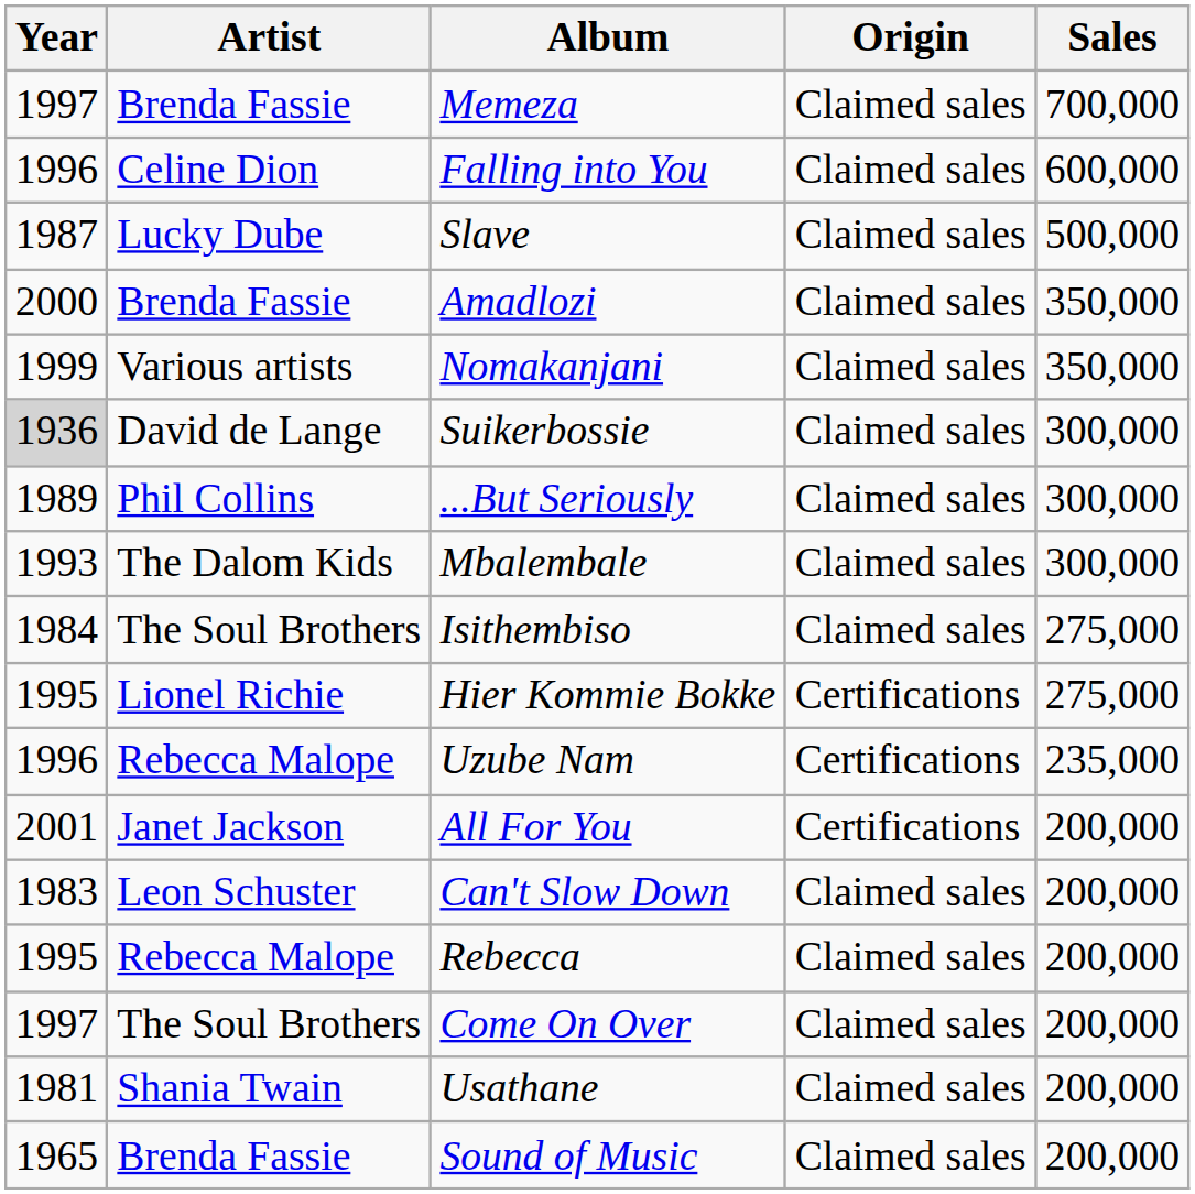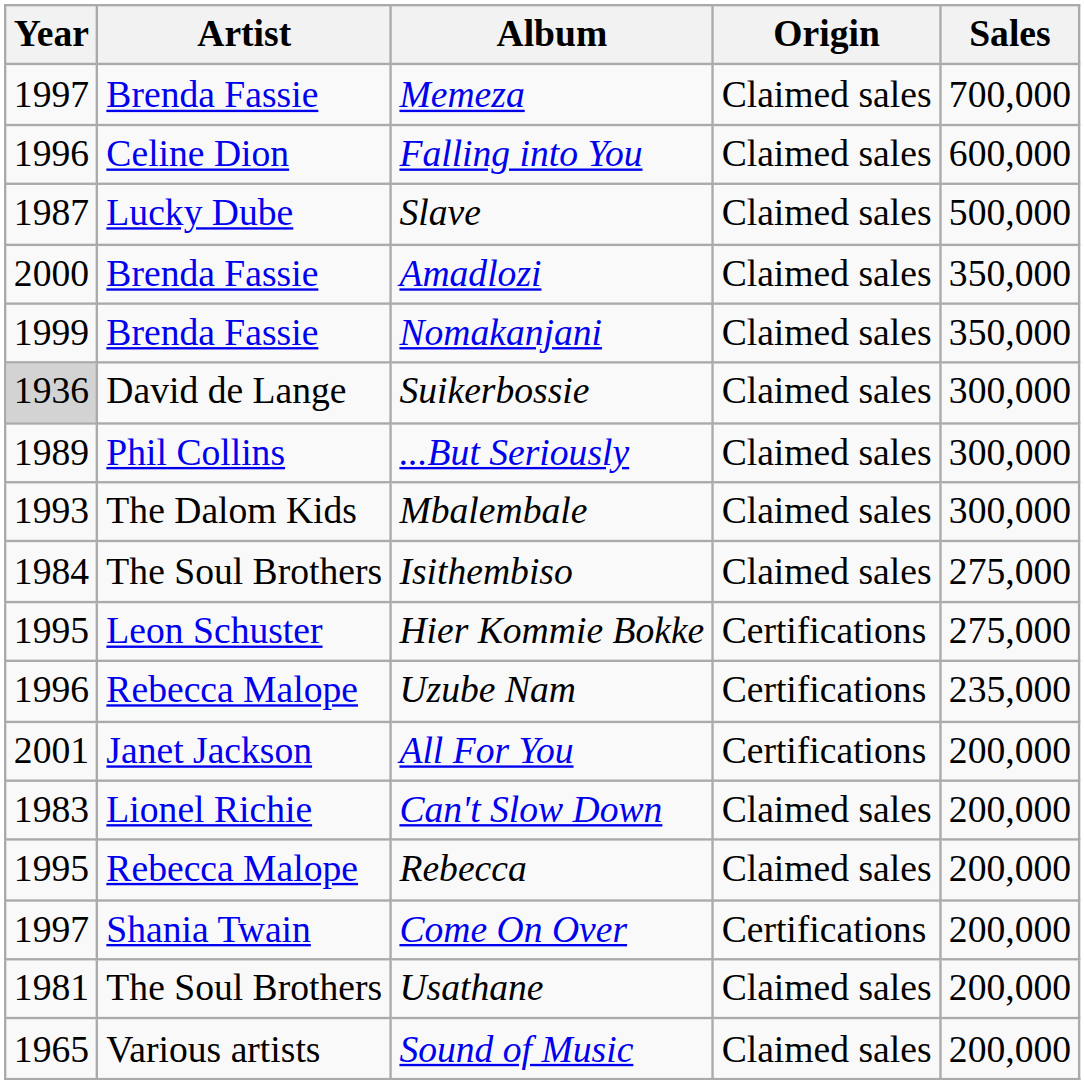 <table class="wikitable">
 <tr>
 <th>Year</th>
 <th>Artist</th>
 <th>Album</th>
 <th>Origin</th>
 <th>Sales</th>
 </tr>
 <tr>
 <td>1997</td>
 <td><a href='#'>Brenda Fassie</a></td>
 <td><em><a href='#'>Memeza</a></em></td>
 <td>Claimed sales</td>
 <td>700,000</td>
 </tr>
 <tr>
 <td>1996</td>
 <td><a href='#'>Celine Dion</a></td>
 <td><em><a href='#'>Falling into You</a></em></td>
 <td>Claimed sales</td>
 <td>600,000</td>
 </tr>
 <tr>
 <td>1987</td>
 <td><a href='#'>Lucky Dube</a></td>
 <td><em>Slave</em></td>
 <td>Claimed sales</td>
 <td>500,000</td>
 </tr>
 <tr>
 <td>2000</td>
 <td><a href='#'>Brenda Fassie</a></td>
 <td><a href='#'><em>Amadlozi</em></a></td>
 <td>Claimed sales</td>
 <td>350,000</td>
 </tr>
 <tr>
 <td>1999</td>
-<td>Various artists</td>
+<td><a href='#'>Brenda Fassie</a></td>
 <td><em><a href='#'>Nomakanjani</a></em></td>
 <td>Claimed sales</td>
 <td>350,000</td>
 </tr>
 <tr>
 <td style="background: lightgrey;">1936</td>
 <td>David de Lange</td>
 <td><em>Suikerbossie</em></td>
 <td>Claimed sales</td>
 <td>300,000</td>
 </tr>
 <tr>
 <td>1989</td>
 <td><a href='#'>Phil Collins</a></td>
 <td><em><a href='#'>...But Seriously</a></em></td>
 <td>Claimed sales</td>
 <td>300,000</td>
 </tr>
 <tr>
 <td>1993</td>
 <td>The Dalom Kids</td>
 <td><em>Mbalembale</em></td>
 <td>Claimed sales</td>
 <td>300,000</td>
 </tr>
 <tr>
 <td>1984</td>
 <td>The Soul Brothers</td>
 <td><em>Isithembiso</em></td>
 <td>Claimed sales</td>
 <td>275,000</td>
 </tr>
 <tr>
 <td>1995</td>
-<td><a href='#'>Lionel Richie</a></td>
+<td><a href='#'>Leon Schuster</a></td>
 <td><em>Hier Kommie Bokke</em></td>
 <td>Certifications</td>
 <td>275,000</td>
 </tr>
 <tr>
 <td>1996</td>
 <td><a href='#'>Rebecca Malope</a></td>
 <td><em>Uzube Nam</em></td>
 <td>Certifications</td>
 <td>235,000</td>
 </tr>
 <tr>
 <td>2001</td>
 <td><a href='#'>Janet Jackson</a></td>
 <td><a href='#'><em>All For You</em></a></td>
 <td>Certifications</td>
 <td>200,000</td>
 </tr>
 <tr>
 <td>1983</td>
-<td><a href='#'>Leon Schuster</a></td>
+<td><a href='#'>Lionel Richie</a></td>
 <td><a href='#'><em>Can't Slow Down</em></a></td>
 <td>Claimed sales</td>
 <td>200,000</td>
 </tr>
 <tr>
 <td>1995</td>
 <td><a href='#'>Rebecca Malope</a></td>
 <td><em>Rebecca</em></td>
 <td>Claimed sales</td>
 <td>200,000</td>
 </tr>
 <tr>
 <td>1997</td>
-<td>The Soul Brothers</td>
+<td><a href='#'>Shania Twain</a></td>
 <td><em><a href='#'>Come On Over</a></em></td>
-<td>Claimed sales</td>
+<td>Certifications</td>
 <td>200,000</td>
 </tr>
 <tr>
 <td>1981</td>
-<td><a href='#'>Shania Twain</a></td>
+<td>The Soul Brothers</td>
 <td><em>Usathane</em></td>
 <td>Claimed sales</td>
 <td>200,000</td>
 </tr>
 <tr>
 <td>1965</td>
-<td><a href='#'>Brenda Fassie</a></td>
+<td>Various artists</td>
 <td><a href='#'><em>Sound of Music</em></a></td>
 <td>Claimed sales</td>
 <td>200,000</td>
 </tr>
 <tr>
 </tr>
 </table>
